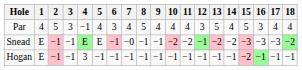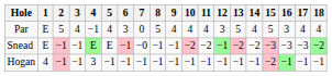 <table class="wikitable" style="text-align:center">
 <tr>
 <th>Hole</th>
 <th> 1 </th>
 <th> 2 </th>
 <th> 3 </th>
 <th> 4 </th>
 <th> 5 </th>
 <th> 6 </th>
 <th> 7 </th>
 <th> 8 </th>
 <th> 9 </th>
 <th>10</th>
 <th>11</th>
 <th>12</th>
 <th>13</th>
 <th>14</th>
 <th>15</th>
 <th>16</th>
 <th>17</th>
 <th>18</th>
 </tr>
 <tr>
 <td>Par</td>
+<td>E</td>
+<td>5</td>
 <td>4</td>
-<td>5</td>
-<td>3</td>
 <td>−1</td>
 <td>4</td>
 <td>3</td>
-<td>4</td>
+<td>0</td>
 <td>5</td>
 <td>4</td>
 <td>4</td>
 <td>4</td>
 <td>3</td>
 <td>5</td>
 <td>4</td>
 <td>5</td>
 <td>3</td>
 <td>4</td>
 <td>4</td>
 </tr>
 <tr>
 <td align=left> Snead</td>
 <td>E</td>
 <td style="background: Pink;">−1</td>
 <td>−1</td>
 <td style="background: PaleGreen;">E</td>
 <td>E</td>
 <td style="background: Pink;">−1</td>
 <td>−0</td>
 <td>−1</td>
 <td>−1</td>
 <td style="background: Pink;">−2</td>
 <td>−2</td>
 <td style="background: PaleGreen;">−1</td>
 <td style="background: Pink;">−2</td>
 <td>−2</td>
 <td style="background: Pink;">−3</td>
 <td>−3</td>
 <td>−3</td>
 <td style="background: PaleGreen;">−2</td>
 </tr>
 <tr>
 <td align=left> Hogan</td>
-<td>E</td>
+<td>4</td>
 <td style="background: Pink;">−1</td>
 <td>−1</td>
 <td>3</td>
 <td>−1</td>
 <td>−1</td>
 <td>−1</td>
 <td>−1</td>
 <td>−1</td>
 <td>−1</td>
 <td>−1</td>
 <td>−1</td>
 <td>−1</td>
 <td>−1</td>
 <td style="background: Pink;">−2</td>
 <td style="background: PaleGreen;">−1</td>
 <td>−1</td>
 <td>−1</td>
 </tr>
 </table>
